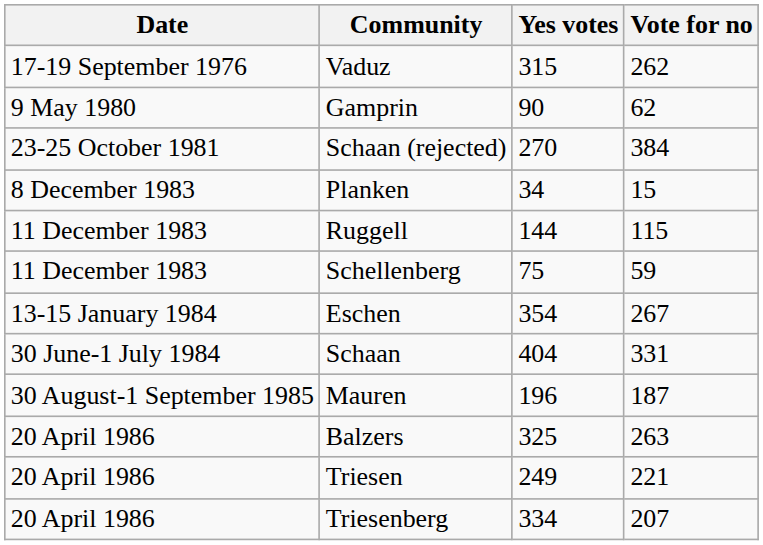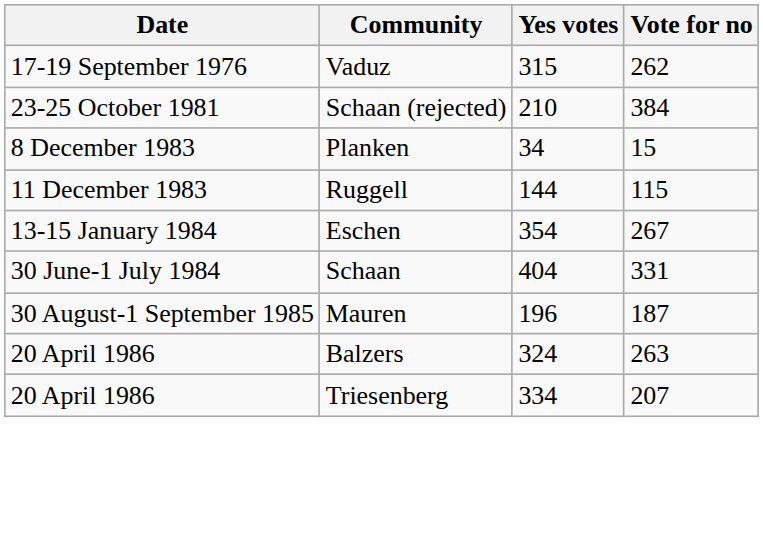 <table class="wikitable">
 <tr>
 <th>Date</th>
 <th>Community</th>
 <th>Yes votes</th>
 <th>Vote for no</th>
 </tr>
 <tr>
 <td>17-19 September 1976</td>
 <td>Vaduz</td>
 <td>315</td>
 <td>262</td>
 </tr>
 <tr>
-<td>9 May 1980</td>
-<td>Gamprin</td>
-<td>90</td>
-<td>62</td>
-</tr>
-<tr>
 <td>23-25 October 1981</td>
 <td>Schaan (rejected)</td>
-<td>270</td>
+<td>210</td>
 <td>384</td>
 </tr>
 <tr>
 <td>8 December 1983</td>
 <td>Planken</td>
 <td>34</td>
 <td>15</td>
 </tr>
 <tr>
 <td>11 December 1983</td>
 <td>Ruggell</td>
 <td>144</td>
 <td>115</td>
-</tr>
-<tr>
-<td>11 December 1983</td>
-<td>Schellenberg</td>
-<td>75</td>
-<td>59</td>
 </tr>
 <tr>
 <td>13-15 January 1984</td>
 <td>Eschen</td>
 <td>354</td>
 <td>267</td>
 </tr>
 <tr>
 <td>30 June-1 July 1984</td>
 <td>Schaan</td>
 <td>404</td>
 <td>331</td>
 </tr>
 <tr>
 <td>30 August-1 September 1985</td>
 <td>Mauren</td>
 <td>196</td>
 <td>187</td>
 </tr>
 <tr>
 <td>20 April 1986</td>
 <td>Balzers</td>
-<td>325</td>
+<td>324</td>
 <td>263</td>
-</tr>
-<tr>
-<td>20 April 1986</td>
-<td>Triesen</td>
-<td>249</td>
-<td>221</td>
 </tr>
 <tr>
 <td>20 April 1986</td>
 <td>Triesenberg</td>
 <td>334</td>
 <td>207</td>
 </tr>
 </table>
